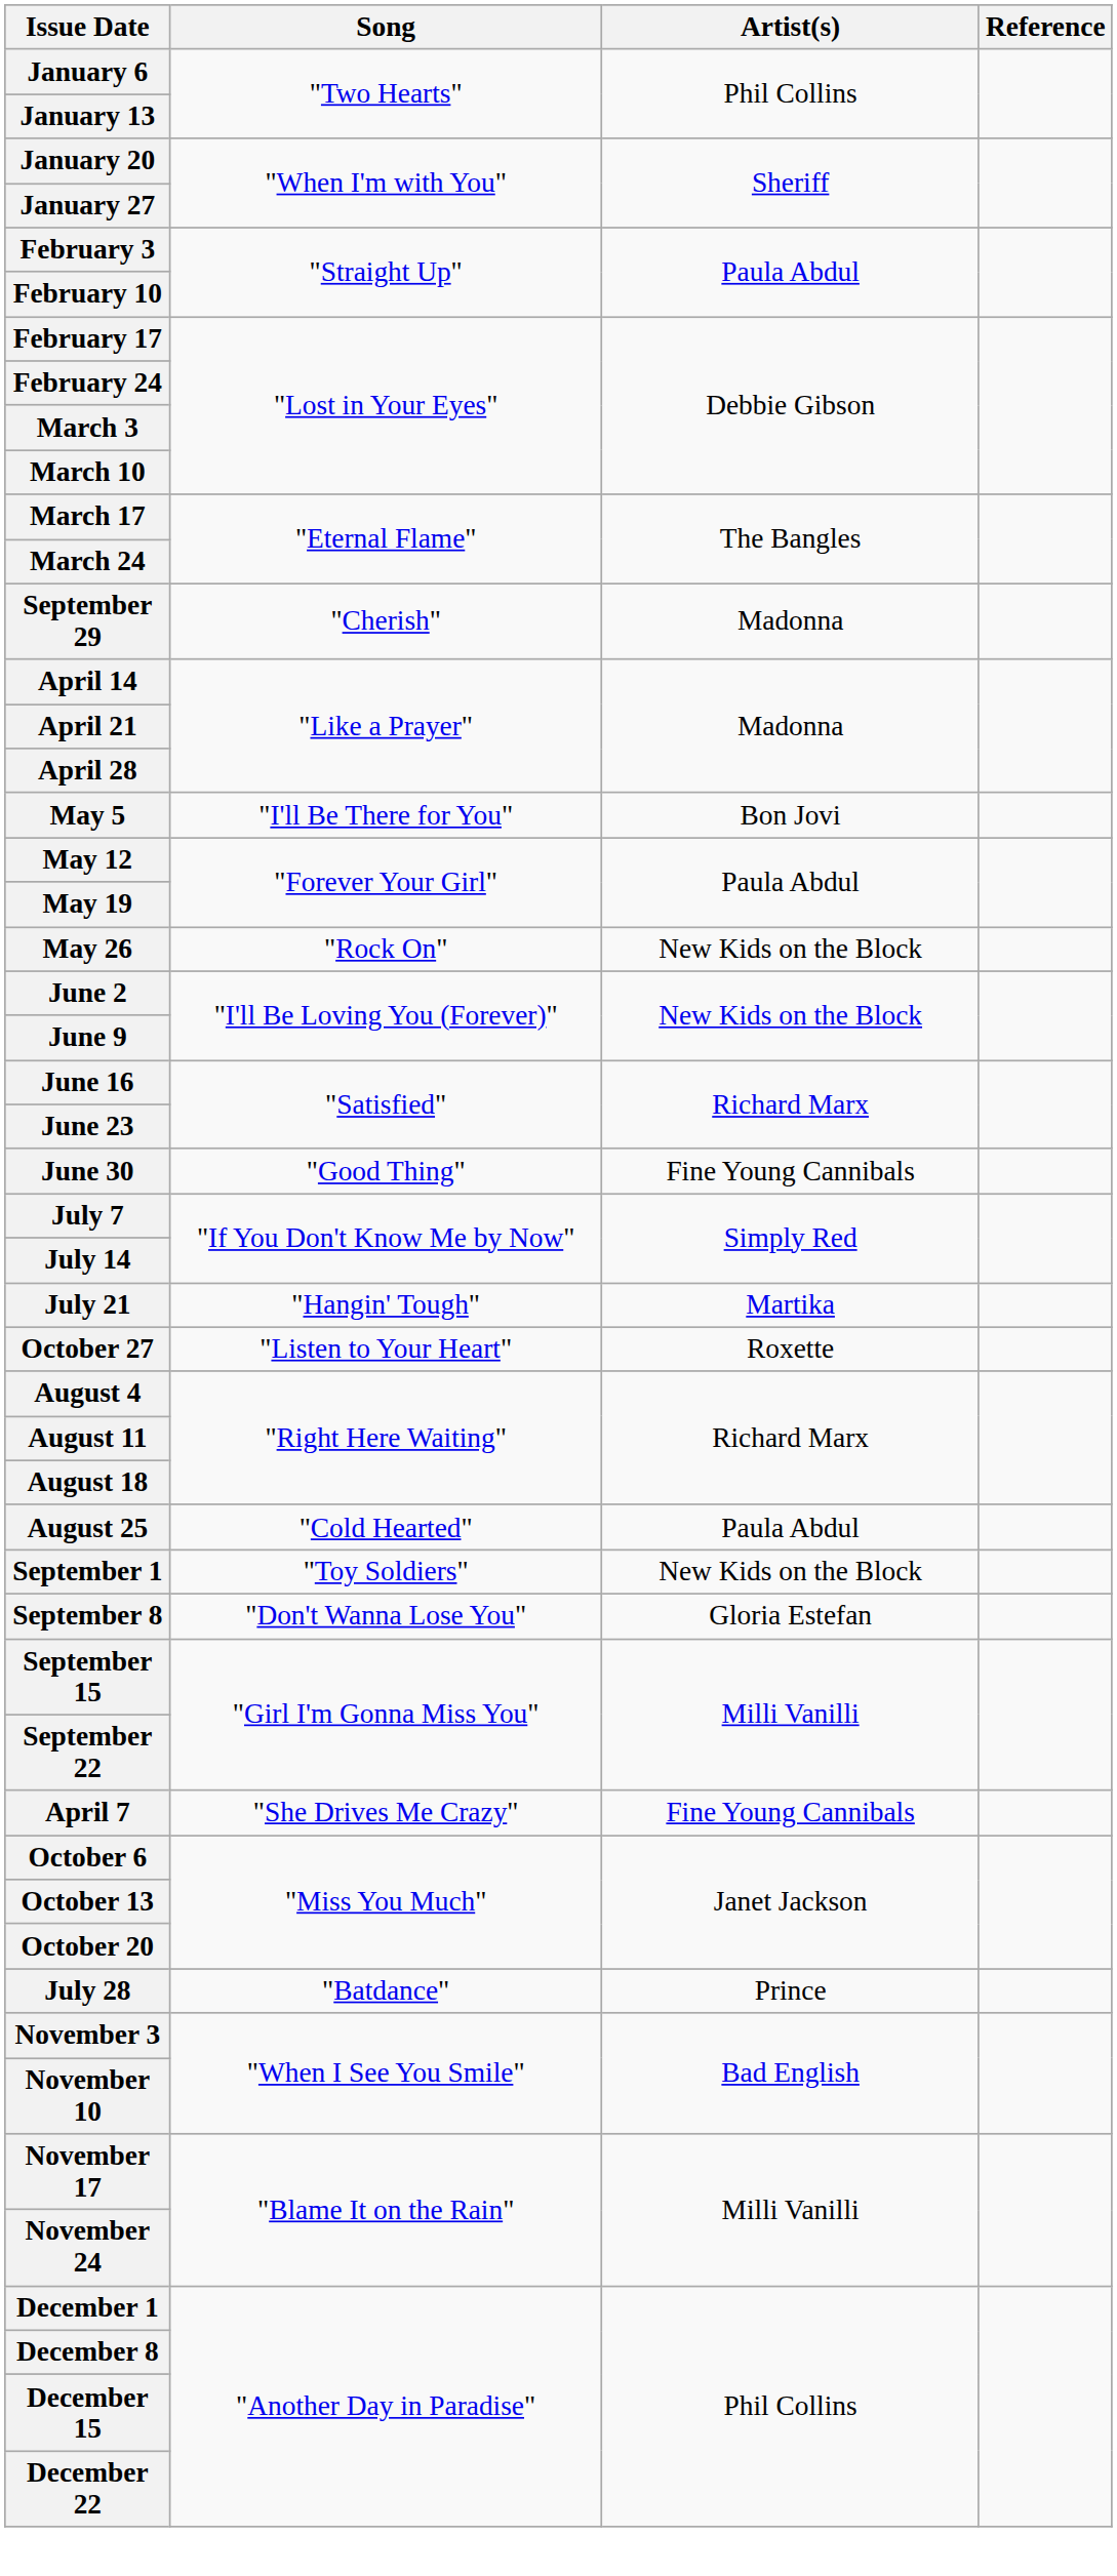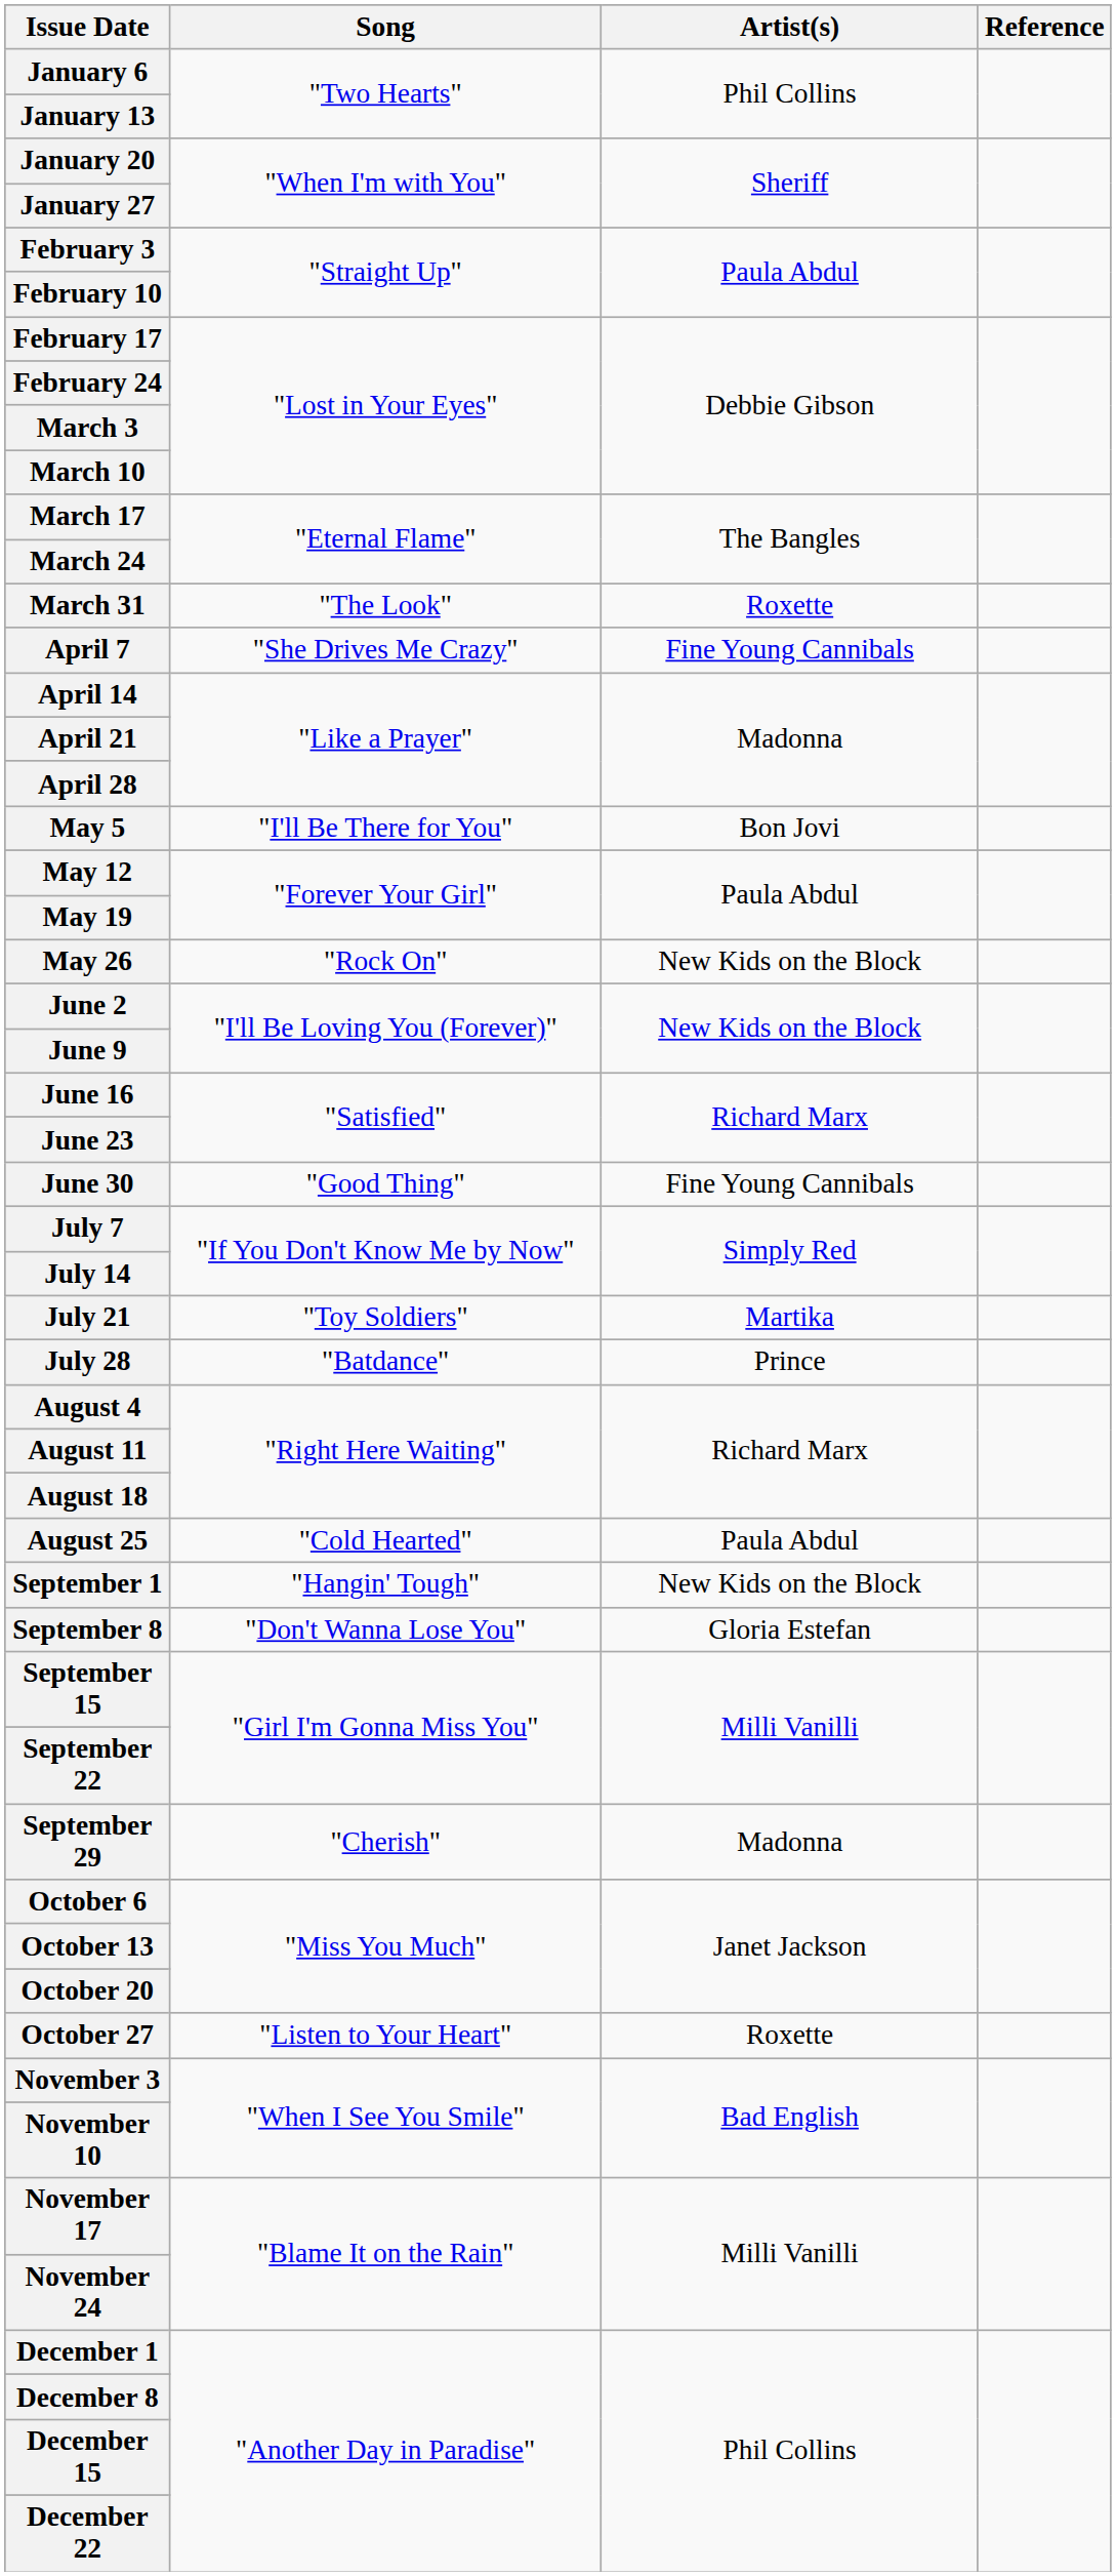 <table class="wikitable plainrowheaders"  style="text-align:center; width:50%;">
 <tr>
 <th width=15%>Issue Date</th>
 <th width=40%>Song</th>
 <th width=35%>Artist(s)</th>
 <th width=10%>Reference</th>
 </tr>
 <tr>
 <th scope="row">January 6</th>
 <td rowspan="2">"<a href='#'>Two Hearts</a>"</td>
 <td rowspan="2">Phil Collins</td>
 <td rowspan="2"></td>
 </tr>
 <tr>
 <th scope="row">January 13</th>
 </tr>
 <tr>
 <th scope="row">January 20</th>
 <td rowspan="2">"<a href='#'>When I'm with You</a>"</td>
 <td rowspan="2"><a href='#'>Sheriff</a></td>
 <td rowspan="2"></td>
 </tr>
 <tr>
 <th scope="row">January 27</th>
 </tr>
 <tr>
 <th scope="row">February 3</th>
 <td rowspan="2">"<a href='#'>Straight Up</a>"</td>
 <td rowspan="2"><a href='#'>Paula Abdul</a></td>
 <td rowspan="2"></td>
 </tr>
 <tr>
 <th scope="row">February 10</th>
 </tr>
 <tr>
 <th scope="row">February 17</th>
 <td rowspan="4">"<a href='#'>Lost in Your Eyes</a>"</td>
 <td rowspan="4">Debbie Gibson</td>
 <td rowspan="4"></td>
 </tr>
 <tr>
 <th scope="row">February 24</th>
 </tr>
 <tr>
 <th scope="row">March 3</th>
 </tr>
 <tr>
 <th scope="row">March 10</th>
 </tr>
 <tr>
 <th scope="row">March 17</th>
 <td rowspan="2">"<a href='#'>Eternal Flame</a>"</td>
 <td rowspan="2">The Bangles</td>
 <td rowspan="2"></td>
 </tr>
 <tr>
 <th scope="row">March 24</th>
 </tr>
 <tr>
-<th scope="row">September 29</th>
-<td>"<a href='#'>Cherish</a>"</td>
-<td>Madonna</td>
+<th scope="row">March 31</th>
+<td>"<a href='#'>The Look</a>"</td>
+<td><a href='#'>Roxette</a></td>
+<td></td>
+</tr>
+<tr>
+<th scope="row">April 7</th>
+<td>"<a href='#'>She Drives Me Crazy</a>"</td>
+<td><a href='#'>Fine Young Cannibals</a></td>
 <td></td>
 </tr>
 <tr>
 <th scope="row">April 14</th>
 <td rowspan="3">"<a href='#'>Like a Prayer</a>"</td>
 <td rowspan="3">Madonna</td>
 <td rowspan="3"></td>
 </tr>
 <tr>
 <th scope="row">April 21</th>
 </tr>
 <tr>
 <th scope="row">April 28</th>
 </tr>
 <tr>
 <th scope="row">May 5</th>
 <td>"<a href='#'>I'll Be There for You</a>"</td>
 <td>Bon Jovi</td>
 <td></td>
 </tr>
 <tr>
 <th scope="row">May 12</th>
 <td rowspan="2">"<a href='#'>Forever Your Girl</a>"</td>
 <td rowspan="2">Paula Abdul</td>
 <td rowspan="2"></td>
 </tr>
 <tr>
 <th scope="row">May 19</th>
 </tr>
 <tr>
 <th scope="row">May 26</th>
 <td>"<a href='#'>Rock On</a>"</td>
 <td>New Kids on the Block</td>
 <td></td>
 </tr>
 <tr>
 <th scope="row">June 2</th>
 <td rowspan="2">"<a href='#'>I'll Be Loving You (Forever)</a>"</td>
 <td rowspan="2"><a href='#'>New Kids on the Block</a></td>
 <td rowspan="2"></td>
 </tr>
 <tr>
 <th scope="row">June 9</th>
 </tr>
 <tr>
 <th scope="row">June 16</th>
 <td rowspan="2">"<a href='#'>Satisfied</a>"</td>
 <td rowspan="2"><a href='#'>Richard Marx</a></td>
 <td rowspan="2"></td>
 </tr>
 <tr>
 <th scope="row">June 23</th>
 </tr>
 <tr>
 <th scope="row">June 30</th>
 <td>"<a href='#'>Good Thing</a>"</td>
 <td>Fine Young Cannibals</td>
 <td></td>
 </tr>
 <tr>
 <th scope="row">July 7</th>
 <td rowspan="2">"<a href='#'>If You Don't Know Me by Now</a>"</td>
 <td rowspan="2"><a href='#'>Simply Red</a></td>
 <td rowspan="2"></td>
 </tr>
 <tr>
 <th scope="row">July 14</th>
 </tr>
 <tr>
 <th scope="row">July 21</th>
-<td>"<a href='#'>Hangin' Tough</a>"</td>
+<td>"<a href='#'>Toy Soldiers</a>"</td>
 <td><a href='#'>Martika</a></td>
 <td></td>
 </tr>
 <tr>
-<th scope="row">October 27</th>
-<td>"<a href='#'>Listen to Your Heart</a>"</td>
-<td>Roxette</td>
+<th scope="row">July 28</th>
+<td>"<a href='#'>Batdance</a>"</td>
+<td>Prince</td>
 <td></td>
 </tr>
 <tr>
 <th scope="row">August 4</th>
 <td rowspan="3">"<a href='#'>Right Here Waiting</a>"</td>
 <td rowspan="3">Richard Marx</td>
 <td rowspan="3"></td>
 </tr>
 <tr>
 <th scope="row">August 11</th>
 </tr>
 <tr>
 <th scope="row">August 18</th>
 </tr>
 <tr>
 <th scope="row">August 25</th>
 <td>"<a href='#'>Cold Hearted</a>"</td>
 <td>Paula Abdul</td>
 <td></td>
 </tr>
 <tr>
 <th scope="row">September 1</th>
-<td>"<a href='#'>Toy Soldiers</a>"</td>
+<td>"<a href='#'>Hangin' Tough</a>"</td>
 <td>New Kids on the Block</td>
 <td></td>
 </tr>
 <tr>
 <th scope="row">September 8</th>
 <td>"<a href='#'>Don't Wanna Lose You</a>"</td>
 <td>Gloria Estefan</td>
 <td></td>
 </tr>
 <tr>
 <th scope="row">September 15</th>
 <td rowspan="2">"<a href='#'>Girl I'm Gonna Miss You</a>"</td>
 <td rowspan="2"><a href='#'>Milli Vanilli</a></td>
 <td rowspan="2"></td>
 </tr>
 <tr>
 <th scope="row">September 22</th>
 </tr>
 <tr>
-<th scope="row">April 7</th>
-<td>"<a href='#'>She Drives Me Crazy</a>"</td>
-<td><a href='#'>Fine Young Cannibals</a></td>
+<th scope="row">September 29</th>
+<td>"<a href='#'>Cherish</a>"</td>
+<td>Madonna</td>
 <td></td>
 </tr>
 <tr>
 <th scope="row">October 6</th>
 <td rowspan="3">"<a href='#'>Miss You Much</a>"</td>
 <td rowspan="3">Janet Jackson</td>
 <td rowspan="3"></td>
 </tr>
 <tr>
 <th scope="row">October 13</th>
 </tr>
 <tr>
 <th scope="row">October 20</th>
 </tr>
 <tr>
-<th scope="row">July 28</th>
-<td>"<a href='#'>Batdance</a>"</td>
-<td>Prince</td>
+<th scope="row">October 27</th>
+<td>"<a href='#'>Listen to Your Heart</a>"</td>
+<td>Roxette</td>
 <td></td>
 </tr>
 <tr>
 <th scope="row">November 3</th>
 <td rowspan="2">"<a href='#'>When I See You Smile</a>"</td>
 <td rowspan="2"><a href='#'>Bad English</a></td>
 <td rowspan="2"></td>
 </tr>
 <tr>
 <th scope="row">November 10</th>
 </tr>
 <tr>
 <th scope="row">November 17</th>
 <td rowspan="2">"<a href='#'>Blame It on the Rain</a>"</td>
 <td rowspan="2">Milli Vanilli</td>
 <td rowspan="2"></td>
 </tr>
 <tr>
 <th scope="row">November 24</th>
 </tr>
 <tr>
 <th scope="row">December 1</th>
 <td rowspan="4">"<a href='#'>Another Day in Paradise</a>"</td>
 <td rowspan="4">Phil Collins</td>
 <td rowspan="4"></td>
 </tr>
 <tr>
 <th scope="row">December 8</th>
 </tr>
 <tr>
 <th scope="row">December 15</th>
 </tr>
 <tr>
 <th scope="row">December 22</th>
 </tr>
 </table>
